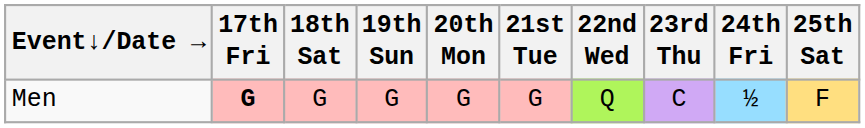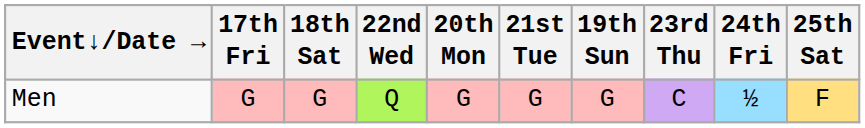 <table class="wikitable" style="margin:0.5em auto; font-size:90%; line-height:1.25em; text-align:center;">
 <tr>
 <th>Event↓/Date →</th>
 <th>17th<br>Fri</th>
 <th>18th<br>Sat</th>
-<th>19th<br>Sun</th>
+<th>22nd<br>Wed</th>
 <th>20th<br>Mon</th>
 <th>21st<br>Tue</th>
-<th>22nd<br>Wed</th>
+<th>19th<br>Sun</th>
 <th>23rd<br>Thu</th>
 <th>24th<br>Fri</th>
 <th>25th<br>Sat</th>
 </tr>
 <tr>
 <td style="text-align:left;">Men</td>
-<td bgcolor="#FFBBBB"><strong>G</strong></td>
+<td bgcolor="#FFBBBB">G</td>
+<td bgcolor="#FFBBBB">G</td>
+<td bgcolor="#AFF55B">Q</td>
 <td bgcolor="#FFBBBB">G</td>
 <td bgcolor="#FFBBBB">G</td>
 <td bgcolor="#FFBBBB">G</td>
-<td bgcolor="#FFBBBB">G</td>
-<td bgcolor="#AFF55B">Q</td>
 <td bgcolor="#D0A9F5">C</td>
 <td bgcolor="#97DEFF">½</td>
 <td bgcolor="#FFDF80">F</td>
 </tr>
 </table>
